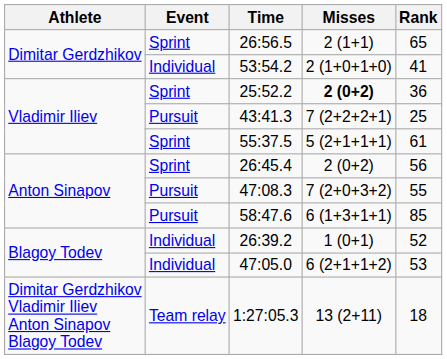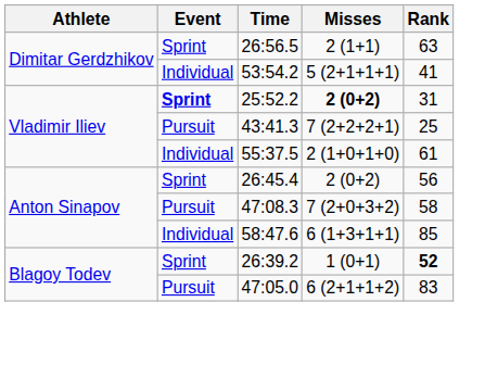 <table class=wikitable style=font-size:90%;text-align:center>
 <tr>
 <th>Athlete</th>
 <th>Event</th>
 <th>Time</th>
 <th>Misses</th>
 <th>Rank</th>
 </tr>
 <tr>
 <td align=left rowspan=2><a href='#'>Dimitar Gerdzhikov</a></td>
 <td align=left><a href='#'>Sprint</a></td>
 <td>26:56.5</td>
 <td>2 (1+1)</td>
-<td>65</td>
+<td>63</td>
 </tr>
 <tr>
 <td align=left><a href='#'>Individual</a></td>
 <td>53:54.2</td>
-<td>2 (1+0+1+0)</td>
+<td>5 (2+1+1+1)</td>
 <td>41</td>
 </tr>
 <tr>
 <td align=left rowspan=3><a href='#'>Vladimir Iliev</a></td>
-<td align=left><a href='#'>Sprint</a></td>
+<td align=left><strong><a href='#'>Sprint</a></strong></td>
 <td>25:52.2</td>
 <td><strong>2 (0+2)</strong></td>
-<td>36</td>
+<td>31</td>
 </tr>
 <tr>
 <td align=left><a href='#'>Pursuit</a></td>
 <td>43:41.3</td>
 <td>7 (2+2+2+1)</td>
 <td>25</td>
 </tr>
 <tr>
-<td align=left><a href='#'>Sprint</a></td>
+<td align=left><a href='#'>Individual</a></td>
 <td>55:37.5</td>
-<td>5 (2+1+1+1)</td>
+<td>2 (1+0+1+0)</td>
 <td>61</td>
 </tr>
 <tr>
 <td align=left rowspan=3><a href='#'>Anton Sinapov</a></td>
 <td align=left><a href='#'>Sprint</a></td>
 <td>26:45.4</td>
 <td>2 (0+2)</td>
 <td>56</td>
 </tr>
 <tr>
 <td align=left><a href='#'>Pursuit</a></td>
 <td>47:08.3</td>
 <td>7 (2+0+3+2)</td>
-<td>55</td>
+<td>58</td>
 </tr>
 <tr>
-<td align=left><a href='#'>Pursuit</a></td>
+<td align=left><a href='#'>Individual</a></td>
 <td>58:47.6</td>
 <td>6 (1+3+1+1)</td>
 <td>85</td>
 </tr>
 <tr>
 <td align=left rowspan=2><a href='#'>Blagoy Todev</a></td>
-<td align=left><a href='#'>Individual</a></td>
+<td align=left><a href='#'>Sprint</a></td>
 <td>26:39.2</td>
 <td>1 (0+1)</td>
-<td>52</td>
+<td><strong>52</strong></td>
 </tr>
 <tr>
-<td align=left><a href='#'>Individual</a></td>
+<td align=left><a href='#'>Pursuit</a></td>
 <td>47:05.0</td>
 <td>6 (2+1+1+2)</td>
-<td>53</td>
-</tr>
-<tr>
-<td align=left><a href='#'>Dimitar Gerdzhikov</a><br><a href='#'>Vladimir Iliev</a><br><a href='#'>Anton Sinapov</a><br><a href='#'>Blagoy Todev</a></td>
-<td align=left><a href='#'>Team relay</a></td>
-<td>1:27:05.3</td>
-<td>13 (2+11)</td>
-<td>18</td>
+<td>83</td>
 </tr>
 </table>
